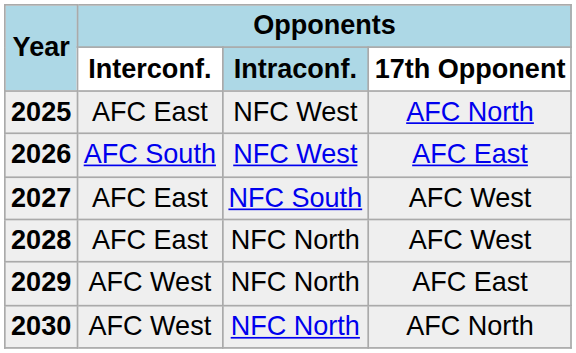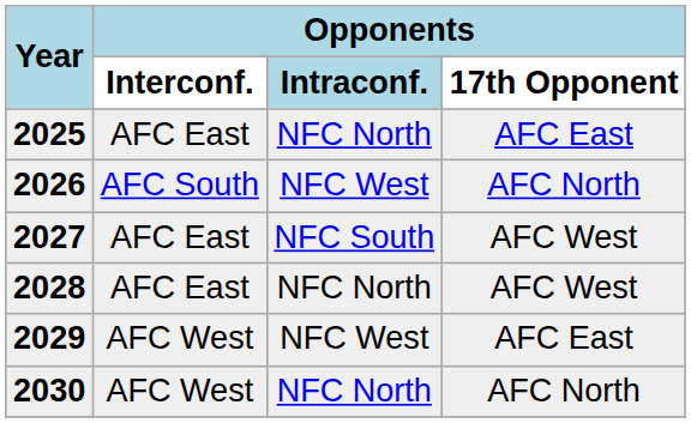 <table class="wikitable" style="text-align:center;">
 <tr>
 <th rowspan=2 style=background:lightblue>Year</th>
 <th colspan="3" style=background:lightblue>Opponents</th>
 </tr>
 <tr>
 <th style=background:white>Interconf.</th>
 <th style=background:lightblue>Intraconf.</th>
 <th style=background:white>17th Opponent</th>
 </tr>
 <tr style="background:#efefef;">
 <td><strong>2025</strong></td>
 <td>AFC East</td>
-<td>NFC West</td>
-<td><a href='#'>AFC North</a><br></td>
+<td><a href='#'>NFC North</a></td>
+<td><a href='#'>AFC East</a><br></td>
 </tr>
 <tr style="background:#efefef;">
 <td><strong>2026</strong></td>
 <td><a href='#'>AFC South</a></td>
 <td><a href='#'>NFC West</a></td>
-<td><a href='#'>AFC East</a><br></td>
+<td><a href='#'>AFC North</a><br></td>
 </tr>
 <tr style="background:#efefef;">
 <td><strong>2027</strong></td>
 <td>AFC East</td>
 <td><a href='#'>NFC South</a></td>
 <td>AFC West<br></td>
 </tr>
 <tr style="background:#efefef;">
 <td><strong>2028</strong></td>
 <td>AFC East</td>
 <td>NFC North</td>
 <td>AFC West<br></td>
 </tr>
 <tr style="background:#efefef;">
 <td><strong>2029</strong></td>
 <td>AFC West</td>
-<td>NFC North</td>
+<td>NFC West</td>
 <td>AFC East<br></td>
 </tr>
 <tr style="background:#efefef;">
 <td><strong>2030</strong></td>
 <td>AFC West</td>
 <td><a href='#'>NFC North</a></td>
 <td>AFC North<br></td>
 </tr>
 </table>
